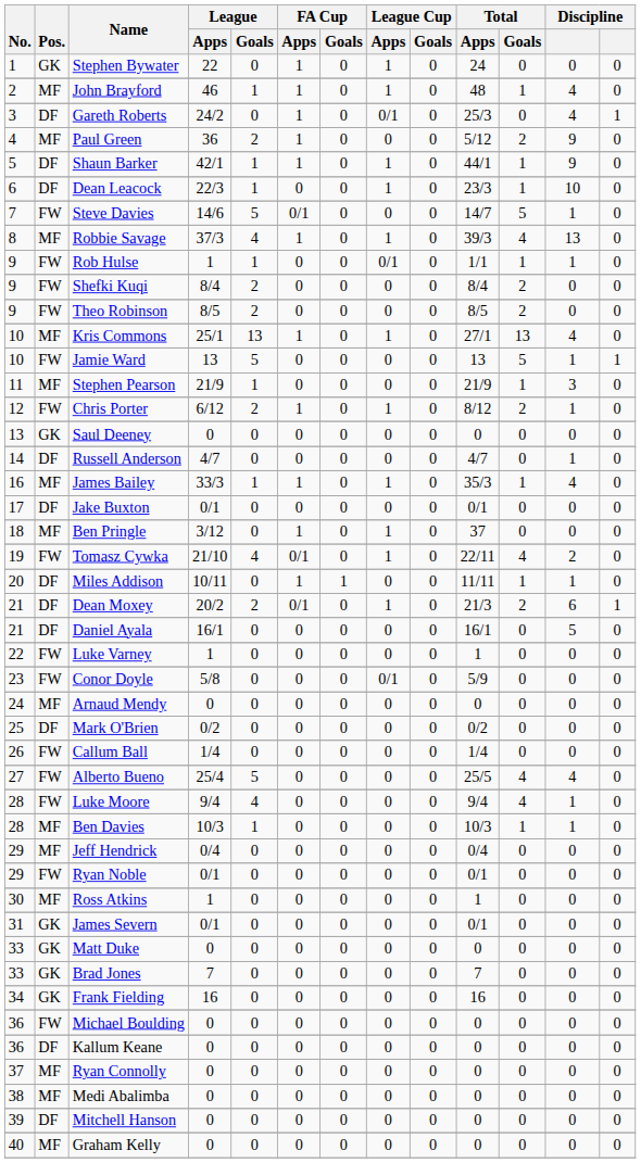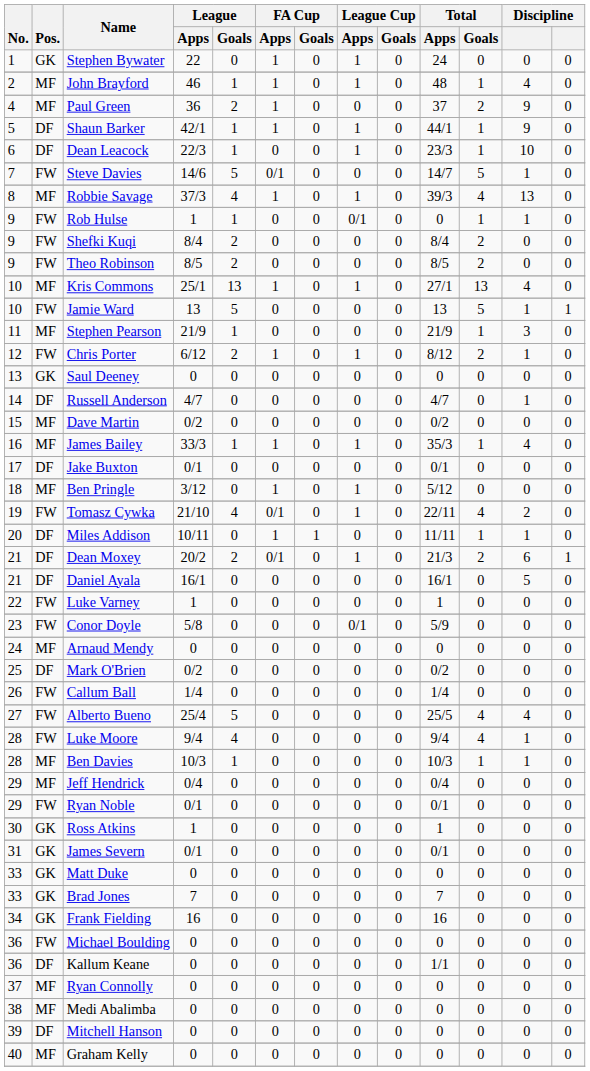 <table class="wikitable" style="text-align:center">
 <tr>
 <th rowspan="2" valign="bottom">No.</th>
 <th rowspan="2" valign="bottom">Pos.</th>
 <th rowspan="2">Name</th>
 <th colspan="2" width="85">League</th>
 <th colspan="2" width="85">FA Cup</th>
 <th colspan="2" width="85">League Cup</th>
 <th colspan="2" width="85">Total</th>
 <th colspan="2" width="85">Discipline</th>
 </tr>
 <tr>
 <th>Apps</th>
 <th>Goals</th>
 <th>Apps</th>
 <th>Goals</th>
 <th>Apps</th>
 <th>Goals</th>
 <th>Apps</th>
 <th>Goals</th>
 <th></th>
 <th></th>
 </tr>
 <tr>
 <td align="left">1</td>
 <td align="left">GK</td>
 <td align="left"> <a href='#'>Stephen Bywater</a></td>
 <td>22</td>
 <td>0</td>
 <td>1</td>
 <td>0</td>
 <td>1</td>
 <td>0</td>
 <td>24</td>
 <td>0</td>
 <td>0</td>
 <td>0</td>
 </tr>
 <tr>
 </tr>
 <tr>
 <td align="left">2</td>
 <td align="left">MF</td>
 <td align="left"> <a href='#'>John Brayford</a></td>
 <td>46</td>
 <td>1</td>
 <td>1</td>
 <td>0</td>
 <td>1</td>
 <td>0</td>
 <td>48</td>
 <td>1</td>
 <td>4</td>
 <td>0</td>
 </tr>
 <tr>
 </tr>
 <tr>
-<td align="left">3</td>
-<td align="left">DF</td>
-<td align="left"> <a href='#'>Gareth Roberts</a></td>
-<td>24/2</td>
-<td>0</td>
-<td>1</td>
-<td>0</td>
-<td>0/1</td>
-<td>0</td>
-<td>25/3</td>
-<td>0</td>
-<td>4</td>
-<td>1</td>
-</tr>
-<tr>
 </tr>
 <tr>
 <td align="left">4</td>
 <td align="left">MF</td>
 <td align="left"> <a href='#'>Paul Green</a></td>
 <td>36</td>
 <td>2</td>
 <td>1</td>
 <td>0</td>
 <td>0</td>
 <td>0</td>
-<td>5/12</td>
+<td>37</td>
 <td>2</td>
 <td>9</td>
 <td>0</td>
 </tr>
 <tr>
 </tr>
 <tr>
 <td align="left">5</td>
 <td align="left">DF</td>
 <td align="left"> <a href='#'>Shaun Barker</a></td>
 <td>42/1</td>
 <td>1</td>
 <td>1</td>
 <td>0</td>
 <td>1</td>
 <td>0</td>
 <td>44/1</td>
 <td>1</td>
 <td>9</td>
 <td>0</td>
 </tr>
 <tr>
 </tr>
 <tr>
 <td align="left">6</td>
 <td align="left">DF</td>
 <td align="left"> <a href='#'>Dean Leacock</a></td>
 <td>22/3</td>
 <td>1</td>
 <td>0</td>
 <td>0</td>
 <td>1</td>
 <td>0</td>
 <td>23/3</td>
 <td>1</td>
 <td>10</td>
 <td>0</td>
 </tr>
 <tr>
 </tr>
 <tr>
 <td align="left">7</td>
 <td align="left">FW</td>
 <td align="left"> <a href='#'>Steve Davies</a></td>
 <td>14/6</td>
 <td>5</td>
 <td>0/1</td>
 <td>0</td>
 <td>0</td>
 <td>0</td>
 <td>14/7</td>
 <td>5</td>
 <td>1</td>
 <td>0</td>
 </tr>
 <tr>
 </tr>
 <tr>
 <td align="left">8</td>
 <td align="left">MF</td>
 <td align="left"> <a href='#'>Robbie Savage</a></td>
 <td>37/3</td>
 <td>4</td>
 <td>1</td>
 <td>0</td>
 <td>1</td>
 <td>0</td>
 <td>39/3</td>
 <td>4</td>
 <td>13</td>
 <td>0</td>
 </tr>
 <tr>
 </tr>
 <tr>
 <td align="left">9</td>
 <td align="left">FW</td>
 <td align="left"> <a href='#'>Rob Hulse</a></td>
 <td>1</td>
 <td>1</td>
 <td>0</td>
 <td>0</td>
 <td>0/1</td>
 <td>0</td>
-<td>1/1</td>
+<td>0</td>
 <td>1</td>
 <td>1</td>
 <td>0</td>
 </tr>
 <tr>
 </tr>
 <tr>
 <td align="left">9</td>
 <td align="left">FW</td>
 <td align="left"> <a href='#'>Shefki Kuqi</a></td>
 <td>8/4</td>
 <td>2</td>
 <td>0</td>
 <td>0</td>
 <td>0</td>
 <td>0</td>
 <td>8/4</td>
 <td>2</td>
 <td>0</td>
 <td>0</td>
 </tr>
 <tr>
 </tr>
 <tr>
 <td align="left">9</td>
 <td align="left">FW</td>
 <td align="left"> <a href='#'>Theo Robinson</a></td>
 <td>8/5</td>
 <td>2</td>
 <td>0</td>
 <td>0</td>
 <td>0</td>
 <td>0</td>
 <td>8/5</td>
 <td>2</td>
 <td>0</td>
 <td>0</td>
 </tr>
 <tr>
 </tr>
 <tr>
 <td align="left">10</td>
 <td align="left">MF</td>
 <td align="left"> <a href='#'>Kris Commons</a></td>
 <td>25/1</td>
 <td>13</td>
 <td>1</td>
 <td>0</td>
 <td>1</td>
 <td>0</td>
 <td>27/1</td>
 <td>13</td>
 <td>4</td>
 <td>0</td>
 </tr>
 <tr>
 </tr>
 <tr>
 <td align="left">10</td>
 <td align="left">FW</td>
 <td align="left"> <a href='#'>Jamie Ward</a></td>
 <td>13</td>
 <td>5</td>
 <td>0</td>
 <td>0</td>
 <td>0</td>
 <td>0</td>
 <td>13</td>
 <td>5</td>
 <td>1</td>
 <td>1</td>
 </tr>
 <tr>
 </tr>
 <tr>
 <td align="left">11</td>
 <td align="left">MF</td>
 <td align="left"> <a href='#'>Stephen Pearson</a></td>
 <td>21/9</td>
 <td>1</td>
 <td>0</td>
 <td>0</td>
 <td>0</td>
 <td>0</td>
 <td>21/9</td>
 <td>1</td>
 <td>3</td>
 <td>0</td>
 </tr>
 <tr>
 </tr>
 <tr>
 <td align="left">12</td>
 <td align="left">FW</td>
 <td align="left"> <a href='#'>Chris Porter</a></td>
 <td>6/12</td>
 <td>2</td>
 <td>1</td>
 <td>0</td>
 <td>1</td>
 <td>0</td>
 <td>8/12</td>
 <td>2</td>
 <td>1</td>
 <td>0</td>
 </tr>
 <tr>
 </tr>
 <tr>
 <td align="left">13</td>
 <td align="left">GK</td>
 <td align="left"> <a href='#'>Saul Deeney</a></td>
 <td>0</td>
 <td>0</td>
 <td>0</td>
 <td>0</td>
 <td>0</td>
 <td>0</td>
 <td>0</td>
 <td>0</td>
 <td>0</td>
 <td>0</td>
 </tr>
 <tr>
 </tr>
 <tr>
 <td align="left">14</td>
 <td align="left">DF</td>
 <td align="left"> <a href='#'>Russell Anderson</a></td>
 <td>4/7</td>
 <td>0</td>
 <td>0</td>
 <td>0</td>
 <td>0</td>
 <td>0</td>
 <td>4/7</td>
 <td>0</td>
 <td>1</td>
 <td>0</td>
 </tr>
 <tr>
 </tr>
 <tr>
+<td align="left">15</td>
+<td align="left">MF</td>
+<td align="left"> <a href='#'>Dave Martin</a></td>
+<td>0/2</td>
+<td>0</td>
+<td>0</td>
+<td>0</td>
+<td>0</td>
+<td>0</td>
+<td>0/2</td>
+<td>0</td>
+<td>0</td>
+<td>0</td>
+</tr>
+<tr>
 </tr>
 <tr>
 <td align="left">16</td>
 <td align="left">MF</td>
 <td align="left"> <a href='#'>James Bailey</a></td>
 <td>33/3</td>
 <td>1</td>
 <td>1</td>
 <td>0</td>
 <td>1</td>
 <td>0</td>
 <td>35/3</td>
 <td>1</td>
 <td>4</td>
 <td>0</td>
 </tr>
 <tr>
 </tr>
 <tr>
 <td align="left">17</td>
 <td align="left">DF</td>
 <td align="left"> <a href='#'>Jake Buxton</a></td>
 <td>0/1</td>
 <td>0</td>
 <td>0</td>
 <td>0</td>
 <td>0</td>
 <td>0</td>
 <td>0/1</td>
 <td>0</td>
 <td>0</td>
 <td>0</td>
 </tr>
 <tr>
 </tr>
 <tr>
 <td align="left">18</td>
 <td align="left">MF</td>
 <td align="left"> <a href='#'>Ben Pringle</a></td>
 <td>3/12</td>
 <td>0</td>
 <td>1</td>
 <td>0</td>
 <td>1</td>
 <td>0</td>
-<td>37</td>
+<td>5/12</td>
 <td>0</td>
 <td>0</td>
 <td>0</td>
 </tr>
 <tr>
 </tr>
 <tr>
 <td align="left">19</td>
 <td align="left">FW</td>
 <td align="left"> <a href='#'>Tomasz Cywka</a></td>
 <td>21/10</td>
 <td>4</td>
 <td>0/1</td>
 <td>0</td>
 <td>1</td>
 <td>0</td>
 <td>22/11</td>
 <td>4</td>
 <td>2</td>
 <td>0</td>
 </tr>
 <tr>
 </tr>
 <tr>
 <td align="left">20</td>
 <td align="left">DF</td>
 <td align="left"> <a href='#'>Miles Addison</a></td>
 <td>10/11</td>
 <td>0</td>
 <td>1</td>
 <td>1</td>
 <td>0</td>
 <td>0</td>
 <td>11/11</td>
 <td>1</td>
 <td>1</td>
 <td>0</td>
 </tr>
 <tr>
 </tr>
 <tr>
 <td align="left">21</td>
 <td align="left">DF</td>
 <td align="left"> <a href='#'>Dean Moxey</a></td>
 <td>20/2</td>
 <td>2</td>
 <td>0/1</td>
 <td>0</td>
 <td>1</td>
 <td>0</td>
 <td>21/3</td>
 <td>2</td>
 <td>6</td>
 <td>1</td>
 </tr>
 <tr>
 </tr>
 <tr>
 <td align="left">21</td>
 <td align="left">DF</td>
 <td align="left"> <a href='#'>Daniel Ayala</a></td>
 <td>16/1</td>
 <td>0</td>
 <td>0</td>
 <td>0</td>
 <td>0</td>
 <td>0</td>
 <td>16/1</td>
 <td>0</td>
 <td>5</td>
 <td>0</td>
 </tr>
 <tr>
 </tr>
 <tr>
 <td align="left">22</td>
 <td align="left">FW</td>
 <td align="left"> <a href='#'>Luke Varney</a></td>
 <td>1</td>
 <td>0</td>
 <td>0</td>
 <td>0</td>
 <td>0</td>
 <td>0</td>
 <td>1</td>
 <td>0</td>
 <td>0</td>
 <td>0</td>
 </tr>
 <tr>
 </tr>
 <tr>
 <td align="left">23</td>
 <td align="left">FW</td>
 <td align="left"> <a href='#'>Conor Doyle</a></td>
 <td>5/8</td>
 <td>0</td>
 <td>0</td>
 <td>0</td>
 <td>0/1</td>
 <td>0</td>
 <td>5/9</td>
 <td>0</td>
 <td>0</td>
 <td>0</td>
 </tr>
 <tr>
 </tr>
 <tr>
 <td align="left">24</td>
 <td align="left">MF</td>
 <td align="left"> <a href='#'>Arnaud Mendy</a></td>
 <td>0</td>
 <td>0</td>
 <td>0</td>
 <td>0</td>
 <td>0</td>
 <td>0</td>
 <td>0</td>
 <td>0</td>
 <td>0</td>
 <td>0</td>
 </tr>
 <tr>
 </tr>
 <tr>
 <td align="left">25</td>
 <td align="left">DF</td>
 <td align="left"> <a href='#'>Mark O'Brien</a></td>
 <td>0/2</td>
 <td>0</td>
 <td>0</td>
 <td>0</td>
 <td>0</td>
 <td>0</td>
 <td>0/2</td>
 <td>0</td>
 <td>0</td>
 <td>0</td>
 </tr>
 <tr>
 </tr>
 <tr>
 <td align="left">26</td>
 <td align="left">FW</td>
 <td align="left"> <a href='#'>Callum Ball</a></td>
 <td>1/4</td>
 <td>0</td>
 <td>0</td>
 <td>0</td>
 <td>0</td>
 <td>0</td>
 <td>1/4</td>
 <td>0</td>
 <td>0</td>
 <td>0</td>
 </tr>
 <tr>
 </tr>
 <tr>
 <td align="left">27</td>
 <td align="left">FW</td>
 <td align="left"> <a href='#'>Alberto Bueno</a></td>
 <td>25/4</td>
 <td>5</td>
 <td>0</td>
 <td>0</td>
 <td>0</td>
 <td>0</td>
 <td>25/5</td>
 <td>4</td>
 <td>4</td>
 <td>0</td>
 </tr>
 <tr>
 </tr>
 <tr>
 <td align="left">28</td>
 <td align="left">FW</td>
 <td align="left"> <a href='#'>Luke Moore</a></td>
 <td>9/4</td>
 <td>4</td>
 <td>0</td>
 <td>0</td>
 <td>0</td>
 <td>0</td>
 <td>9/4</td>
 <td>4</td>
 <td>1</td>
 <td>0</td>
 </tr>
 <tr>
 </tr>
 <tr>
 <td align="left">28</td>
 <td align="left">MF</td>
 <td align="left"> <a href='#'>Ben Davies</a></td>
 <td>10/3</td>
 <td>1</td>
 <td>0</td>
 <td>0</td>
 <td>0</td>
 <td>0</td>
 <td>10/3</td>
 <td>1</td>
 <td>1</td>
 <td>0</td>
 </tr>
 <tr>
 </tr>
 <tr>
 <td align="left">29</td>
 <td align="left">MF</td>
 <td align="left"> <a href='#'>Jeff Hendrick</a></td>
 <td>0/4</td>
 <td>0</td>
 <td>0</td>
 <td>0</td>
 <td>0</td>
 <td>0</td>
 <td>0/4</td>
 <td>0</td>
 <td>0</td>
 <td>0</td>
 </tr>
 <tr>
 </tr>
 <tr>
 <td align="left">29</td>
 <td align="left">FW</td>
 <td align="left"> <a href='#'>Ryan Noble</a></td>
 <td>0/1</td>
 <td>0</td>
 <td>0</td>
 <td>0</td>
 <td>0</td>
 <td>0</td>
 <td>0/1</td>
 <td>0</td>
 <td>0</td>
 <td>0</td>
 </tr>
 <tr>
 </tr>
 <tr>
 <td align="left">30</td>
-<td align="left">MF</td>
+<td align="left">GK</td>
 <td align="left"> <a href='#'>Ross Atkins</a></td>
 <td>1</td>
 <td>0</td>
 <td>0</td>
 <td>0</td>
 <td>0</td>
 <td>0</td>
 <td>1</td>
 <td>0</td>
 <td>0</td>
 <td>0</td>
 </tr>
 <tr>
 </tr>
 <tr>
 <td align="left">31</td>
 <td align="left">GK</td>
 <td align="left"> <a href='#'>James Severn</a></td>
 <td>0/1</td>
 <td>0</td>
 <td>0</td>
 <td>0</td>
 <td>0</td>
 <td>0</td>
 <td>0/1</td>
 <td>0</td>
 <td>0</td>
 <td>0</td>
 </tr>
 <tr>
 </tr>
 <tr>
 <td align="left">33</td>
 <td align="left">GK</td>
 <td align="left"> <a href='#'>Matt Duke</a></td>
 <td>0</td>
 <td>0</td>
 <td>0</td>
 <td>0</td>
 <td>0</td>
 <td>0</td>
 <td>0</td>
 <td>0</td>
 <td>0</td>
 <td>0</td>
 </tr>
 <tr>
 </tr>
 <tr>
 <td align="left">33</td>
 <td align="left">GK</td>
 <td align="left"> <a href='#'>Brad Jones</a></td>
 <td>7</td>
 <td>0</td>
 <td>0</td>
 <td>0</td>
 <td>0</td>
 <td>0</td>
 <td>7</td>
 <td>0</td>
 <td>0</td>
 <td>0</td>
 </tr>
 <tr>
 </tr>
 <tr>
 <td align="left">34</td>
 <td align="left">GK</td>
 <td align="left"> <a href='#'>Frank Fielding</a></td>
 <td>16</td>
 <td>0</td>
 <td>0</td>
 <td>0</td>
 <td>0</td>
 <td>0</td>
 <td>16</td>
 <td>0</td>
 <td>0</td>
 <td>0</td>
 </tr>
 <tr>
 </tr>
 <tr>
 <td align="left">36</td>
 <td align="left">FW</td>
 <td align="left"> <a href='#'>Michael Boulding</a></td>
 <td>0</td>
 <td>0</td>
 <td>0</td>
 <td>0</td>
 <td>0</td>
 <td>0</td>
 <td>0</td>
 <td>0</td>
 <td>0</td>
 <td>0</td>
 </tr>
 <tr>
 </tr>
 <tr>
 <td align="left">36</td>
 <td align="left">DF</td>
 <td align="left"> Kallum Keane</td>
 <td>0</td>
 <td>0</td>
 <td>0</td>
 <td>0</td>
 <td>0</td>
 <td>0</td>
-<td>0</td>
+<td>1/1</td>
 <td>0</td>
 <td>0</td>
 <td>0</td>
 </tr>
 <tr>
 </tr>
 <tr>
 <td align="left">37</td>
 <td align="left">MF</td>
 <td align="left"> <a href='#'>Ryan Connolly</a></td>
 <td>0</td>
 <td>0</td>
 <td>0</td>
 <td>0</td>
 <td>0</td>
 <td>0</td>
 <td>0</td>
 <td>0</td>
 <td>0</td>
 <td>0</td>
 </tr>
 <tr>
 </tr>
 <tr>
 <td align="left">38</td>
 <td align="left">MF</td>
 <td align="left"> Medi Abalimba</td>
 <td>0</td>
 <td>0</td>
 <td>0</td>
 <td>0</td>
 <td>0</td>
 <td>0</td>
 <td>0</td>
 <td>0</td>
 <td>0</td>
 <td>0</td>
 </tr>
 <tr>
 </tr>
 <tr>
 <td align="left">39</td>
 <td align="left">DF</td>
 <td align="left"> <a href='#'>Mitchell Hanson</a></td>
 <td>0</td>
 <td>0</td>
 <td>0</td>
 <td>0</td>
 <td>0</td>
 <td>0</td>
 <td>0</td>
 <td>0</td>
 <td>0</td>
 <td>0</td>
 </tr>
 <tr>
 </tr>
 <tr>
 <td align="left">40</td>
 <td align="left">MF</td>
 <td align="left">Graham Kelly</td>
 <td>0</td>
 <td>0</td>
 <td>0</td>
 <td>0</td>
 <td>0</td>
 <td>0</td>
 <td>0</td>
 <td>0</td>
 <td>0</td>
 <td>0</td>
 </tr>
 <tr>
 </tr>
 <tr>
 </tr>
 </table>
